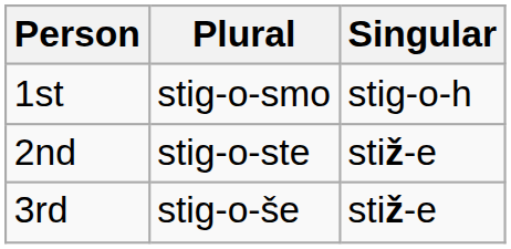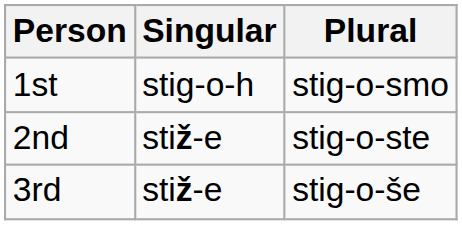 <table class="wikitable">
 <tr>
 <th>Person</th>
+<th>Singular</th>
 <th>Plural</th>
-<th>Singular</th>
 </tr>
 <tr>
 <td>1st</td>
+<td>stig-o-h</td>
 <td>stig-o-smo</td>
-<td>stig-o-h</td>
 </tr>
 <tr>
 <td>2nd</td>
+<td>sti<strong>ž</strong>-e</td>
 <td>stig-o-ste</td>
-<td>sti<strong>ž</strong>-e</td>
 </tr>
 <tr>
 <td>3rd</td>
+<td>sti<strong>ž</strong>-e</td>
 <td>stig-o-še</td>
-<td>sti<strong>ž</strong>-e</td>
 </tr>
 </table>
